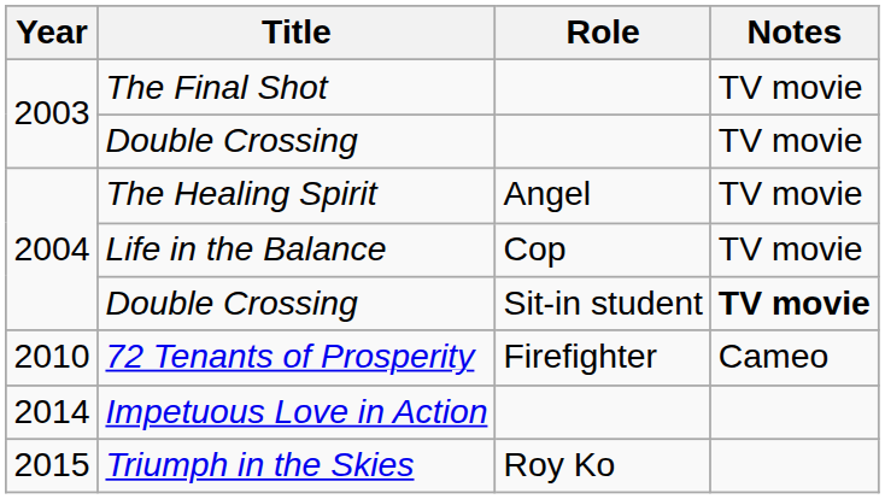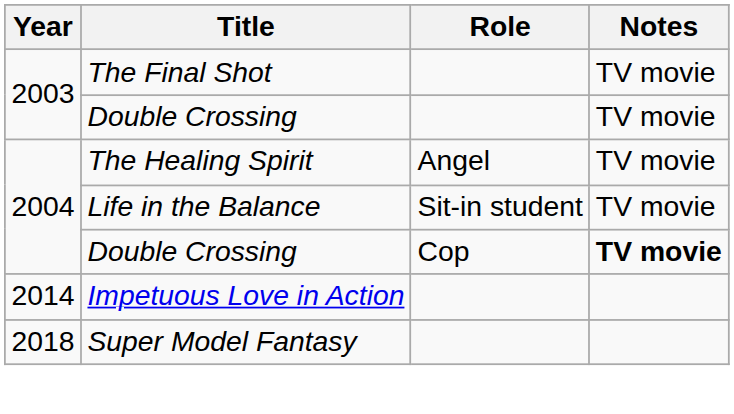 <table class="wikitable plainrowheaders sortable">
 <tr>
 <th>Year</th>
 <th>Title</th>
 <th>Role</th>
 <th class="unsortable">Notes</th>
 </tr>
 <tr>
 <td rowspan=2>2003</td>
 <td><em>The Final Shot</em></td>
 <td></td>
 <td>TV movie</td>
 </tr>
 <tr>
 <td><em>Double Crossing</em></td>
 <td></td>
 <td>TV movie</td>
 </tr>
 <tr>
 <td rowspan=3>2004</td>
 <td><em>The Healing Spirit</em></td>
 <td>Angel</td>
 <td>TV movie</td>
 </tr>
 <tr>
 <td><em>Life in the Balance</em></td>
-<td>Cop</td>
+<td>Sit-in student</td>
 <td>TV movie</td>
 </tr>
 <tr>
 <td><em>Double Crossing</em></td>
-<td>Sit-in student</td>
+<td>Cop</td>
 <td><strong>TV movie</strong></td>
-</tr>
-<tr>
-<td>2010</td>
-<td><em><a href='#'>72 Tenants of Prosperity</a></em></td>
-<td>Firefighter</td>
-<td>Cameo</td>
 </tr>
 <tr>
 <td>2014</td>
 <td><em><a href='#'>Impetuous Love in Action</a></em></td>
 <td></td>
 <td></td>
 </tr>
 <tr>
-<td>2015</td>
-<td><em><a href='#'>Triumph in the Skies</a></em></td>
-<td>Roy Ko</td>
+<td>2018</td>
+<td><em>Super Model Fantasy</em></td>
+<td></td>
 <td></td>
 </tr>
 </table>
